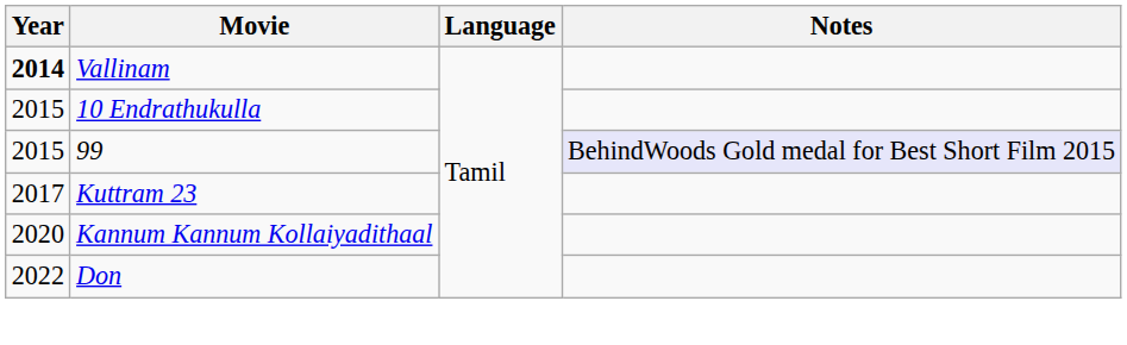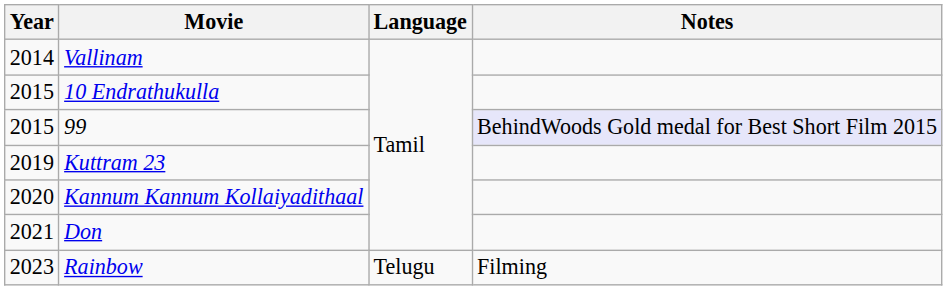 <table class="wikitable" border="1">
 <tr>
 <th>Year</th>
 <th>Movie</th>
 <th>Language</th>
 <th>Notes</th>
 </tr>
 <tr>
-<td><strong>2014</strong></td>
+<td>2014</td>
 <td><em><a href='#'>Vallinam</a></em></td>
 <td rowspan="6">Tamil</td>
 <td></td>
 </tr>
 <tr>
 <td>2015</td>
 <td><em><a href='#'>10 Endrathukulla</a></em></td>
 <td></td>
 </tr>
 <tr>
 <td>2015</td>
 <td><em>99</em></td>
 <td style="background: lavender;">BehindWoods Gold medal for Best Short Film 2015</td>
 </tr>
 <tr>
-<td>2017</td>
+<td>2019</td>
 <td><em><a href='#'>Kuttram 23</a></em></td>
 <td></td>
 </tr>
 <tr>
 <td>2020</td>
 <td><em><a href='#'>Kannum Kannum Kollaiyadithaal</a></em></td>
 <td></td>
 </tr>
 <tr>
-<td>2022</td>
+<td>2021</td>
 <td><em><a href='#'>Don</a></em></td>
 <td></td>
 </tr>
+<tr>
+<td>2023</td>
+<td><em><a href='#'>Rainbow</a></em></td>
+<td>Telugu</td>
+<td>Filming</td>
+</tr>
 </table>
